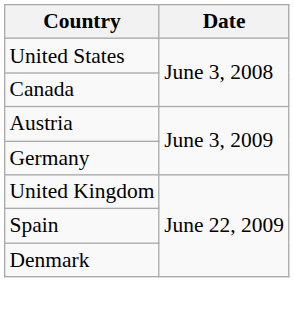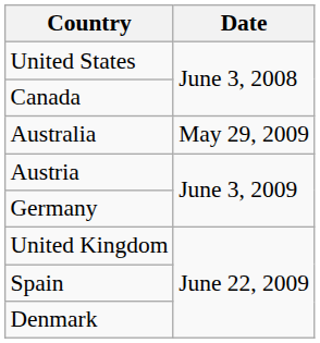 <table class="wikitable">
 <tr>
 <th>Country</th>
 <th>Date</th>
 </tr>
 <tr>
 <td>United States</td>
 <td rowspan="2">June 3, 2008</td>
 </tr>
 <tr>
 <td>Canada</td>
+</tr>
+<tr>
+<td>Australia</td>
+<td>May 29, 2009</td>
 </tr>
 <tr>
 <td>Austria</td>
 <td rowspan="2">June 3, 2009</td>
 </tr>
 <tr>
 <td>Germany</td>
 </tr>
 <tr>
 <td>United Kingdom</td>
 <td rowspan="3">June 22, 2009</td>
 </tr>
 <tr>
 <td>Spain</td>
 </tr>
 <tr>
 <td>Denmark</td>
 </tr>
 </table>
